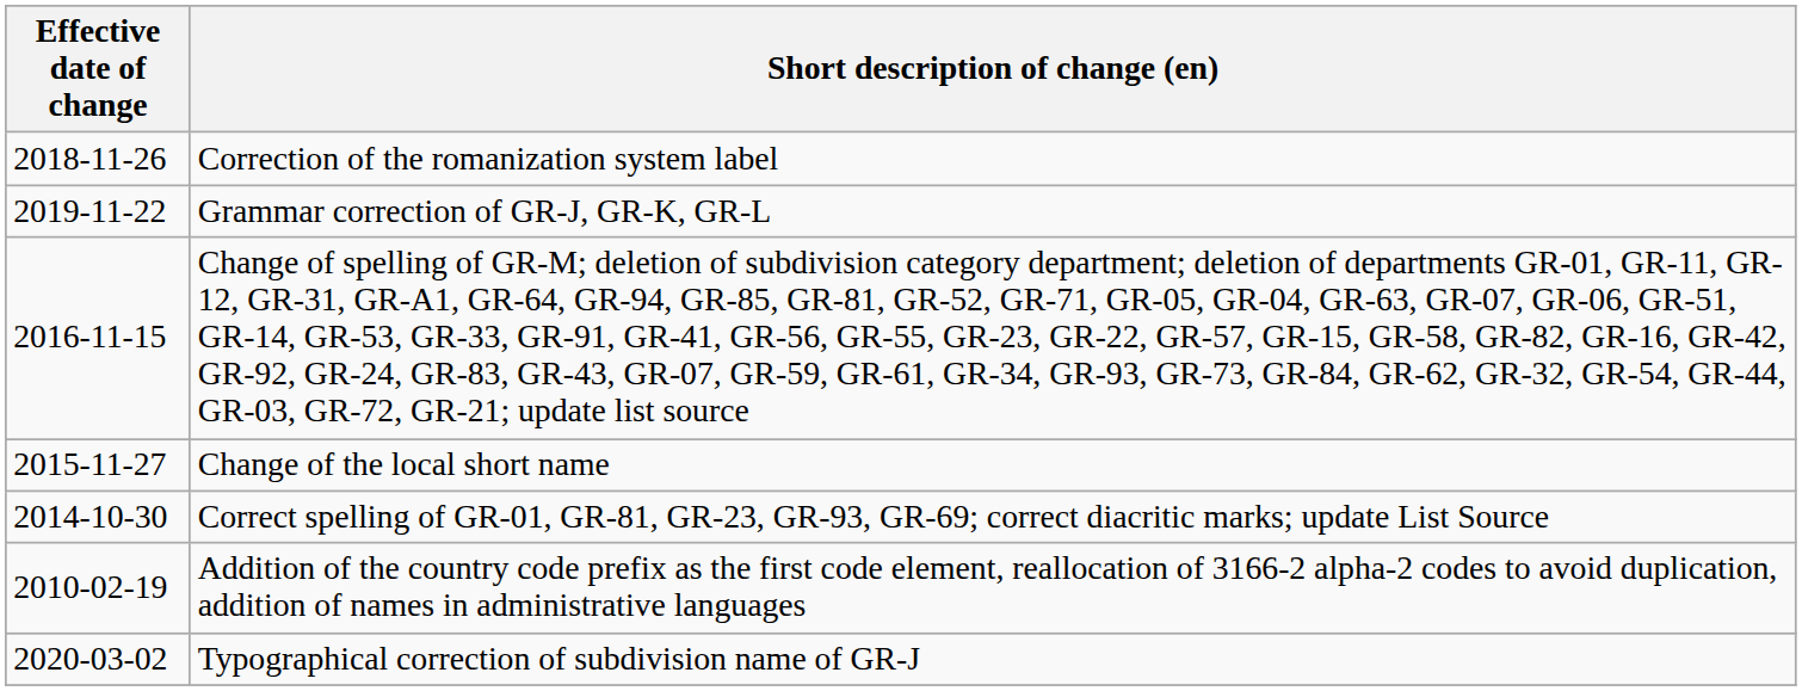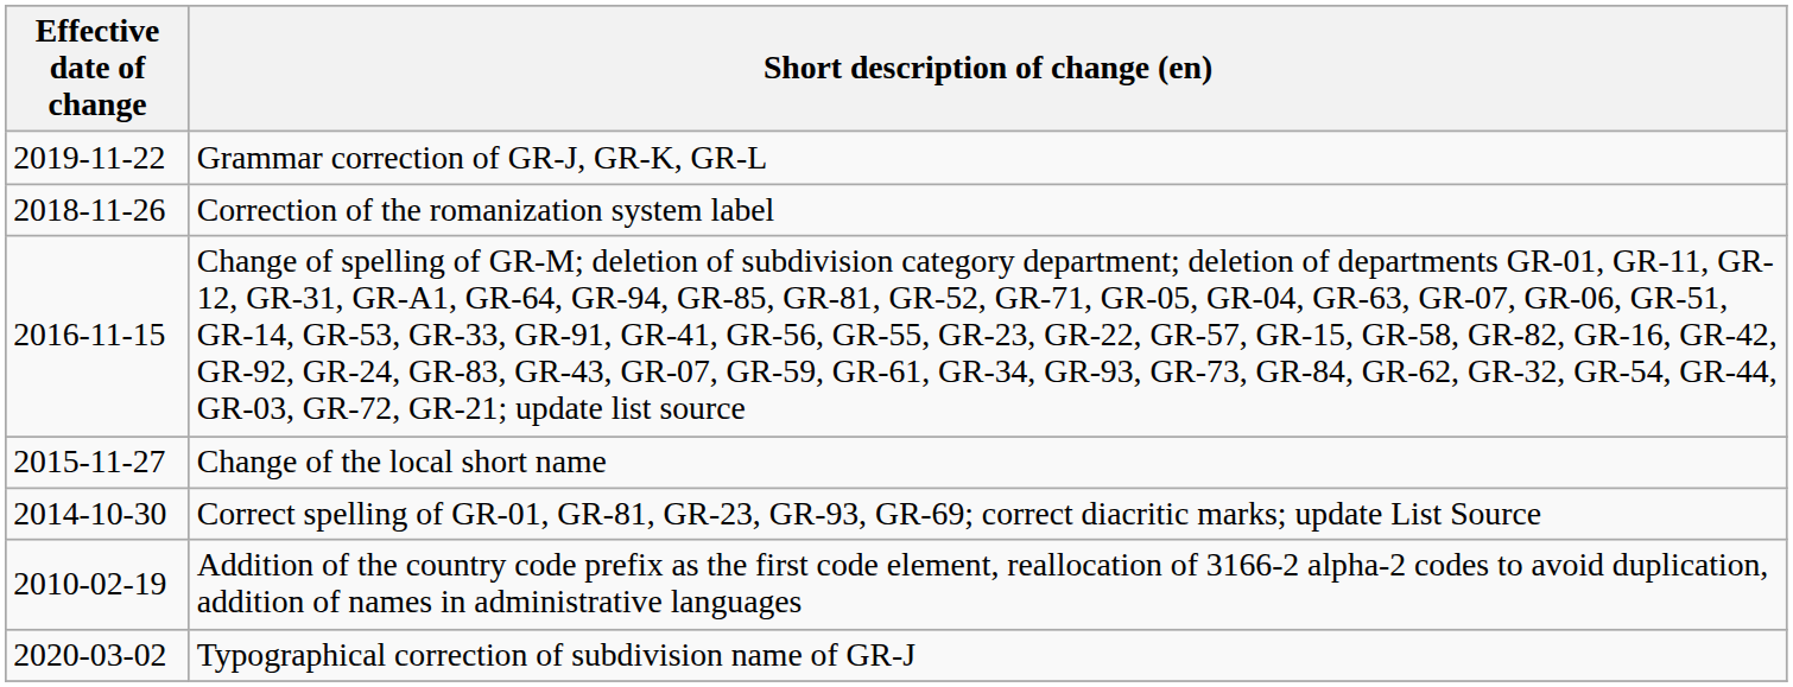 <table class="wikitable">
 <tr>
 <th>Effective date of change</th>
 <th>Short description of change (en)</th>
 </tr>
 <tr>
+<td>2019-11-22</td>
+<td>Grammar correction of GR-J, GR-K, GR-L</td>
+</tr>
+<tr>
 <td>2018-11-26</td>
 <td>Correction of the romanization system label</td>
-</tr>
-<tr>
-<td>2019-11-22</td>
-<td>Grammar correction of GR-J, GR-K, GR-L</td>
 </tr>
 <tr>
 <td>2016-11-15</td>
 <td>Change of spelling of GR-M; deletion of subdivision category department; deletion of departments GR-01, GR-11, GR-12, GR-31, GR-A1, GR-64, GR-94, GR-85, GR-81, GR-52, GR-71, GR-05, GR-04, GR-63, GR-07, GR-06, GR-51, GR-14, GR-53, GR-33, GR-91, GR-41, GR-56, GR-55, GR-23, GR-22, GR-57, GR-15, GR-58, GR-82, GR-16, GR-42, GR-92, GR-24, GR-83, GR-43, GR-07, GR-59, GR-61, GR-34, GR-93, GR-73, GR-84, GR-62, GR-32, GR-54, GR-44, GR-03, GR-72, GR-21; update list source</td>
 </tr>
 <tr>
 <td>2015-11-27</td>
 <td>Change of the local short name</td>
 </tr>
 <tr>
 <td>2014-10-30</td>
 <td>Correct spelling of GR-01, GR-81, GR-23, GR-93, GR-69; correct diacritic marks; update List Source</td>
 </tr>
 <tr>
 <td>2010-02-19</td>
 <td>Addition of the country code prefix as the first code element, reallocation of 3166-2 alpha-2 codes to avoid duplication, addition of names in administrative languages</td>
 </tr>
 <tr>
 <td>2020-03-02</td>
 <td>Typographical correction of subdivision name of GR-J</td>
 </tr>
 </table>
